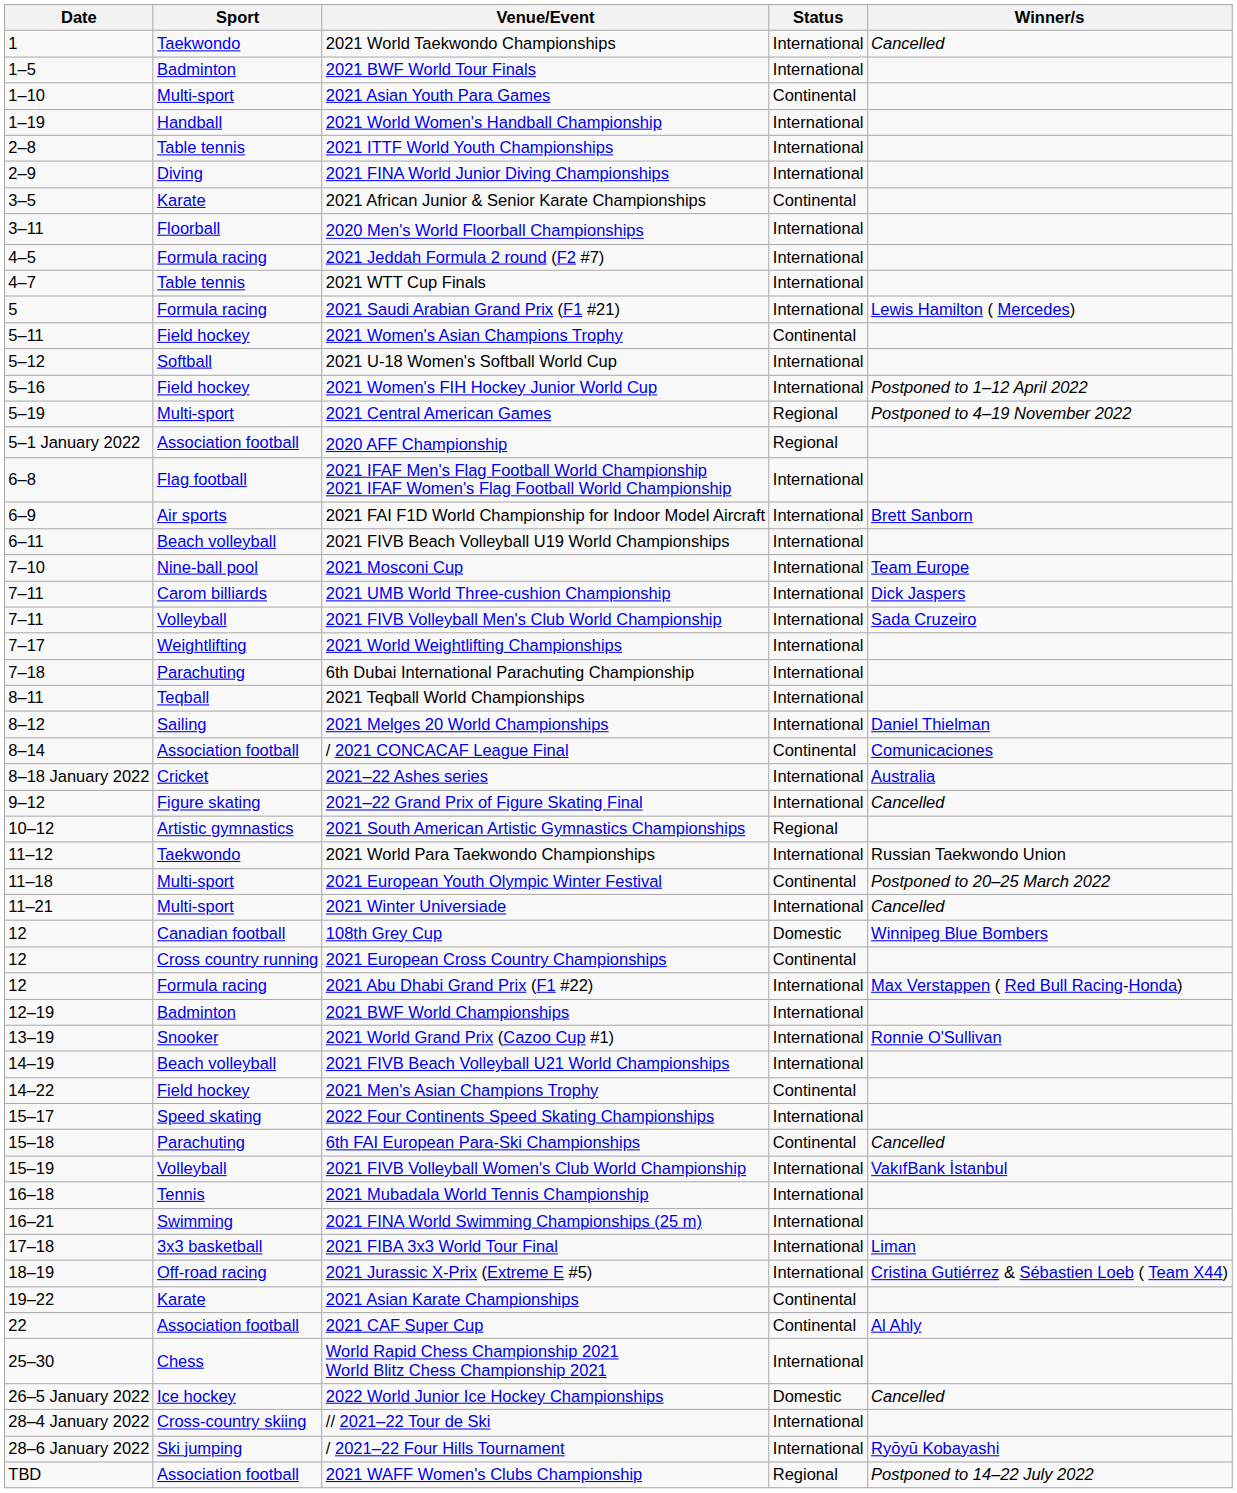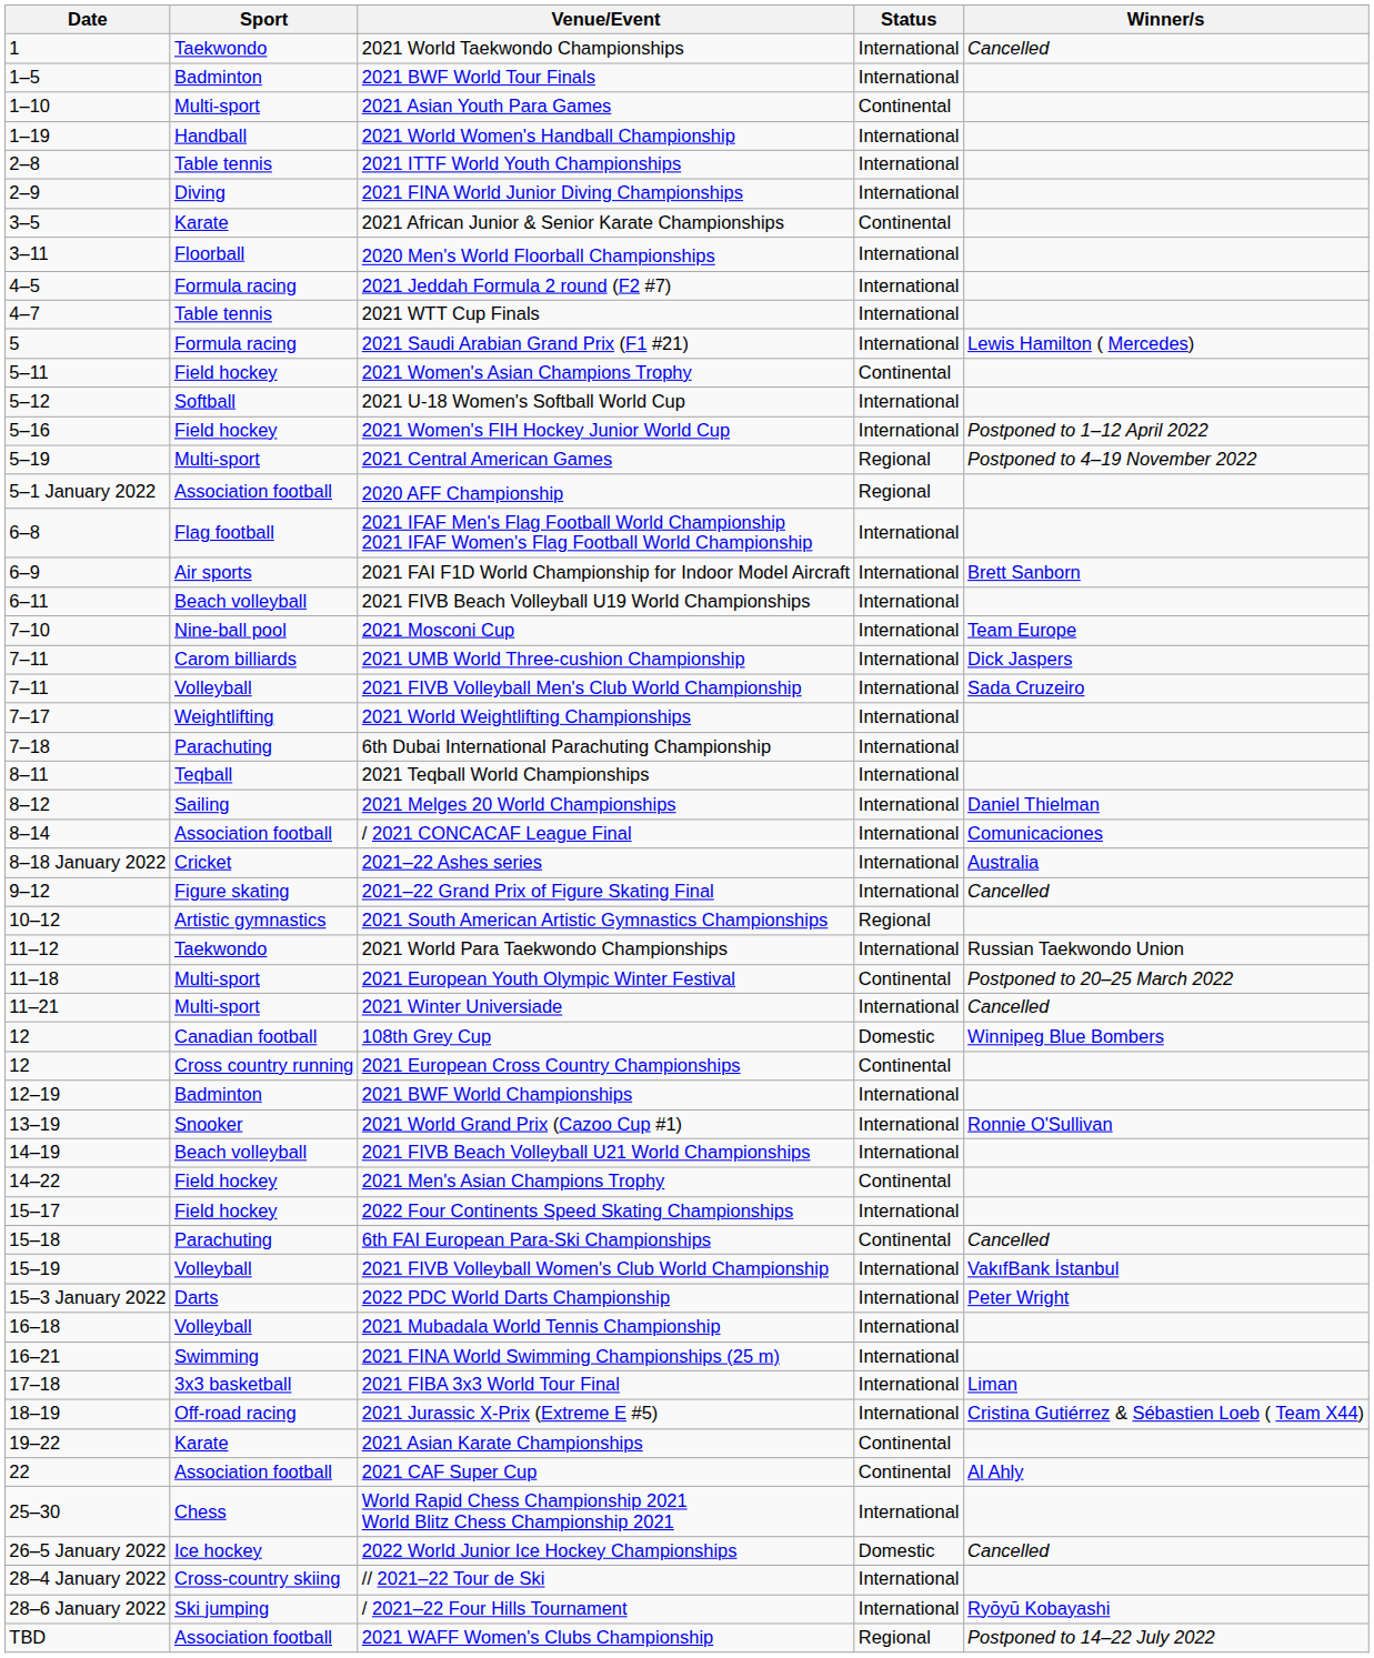 <table class="wikitable source">
 <tr>
 <th>Date</th>
 <th>Sport</th>
 <th>Venue/Event</th>
 <th>Status</th>
 <th>Winner/s</th>
 </tr>
 <tr>
 <td>1</td>
 <td><a href='#'>Taekwondo</a></td>
 <td> 2021 World Taekwondo Championships</td>
 <td>International</td>
 <td><em>Cancelled</em></td>
 </tr>
 <tr>
 <td>1–5</td>
 <td><a href='#'>Badminton</a></td>
 <td> <a href='#'>2021 BWF World Tour Finals</a></td>
 <td>International</td>
 <td></td>
 </tr>
 <tr>
 <td>1–10</td>
 <td><a href='#'>Multi-sport</a></td>
 <td> <a href='#'>2021 Asian Youth Para Games</a></td>
 <td>Continental</td>
 <td></td>
 </tr>
 <tr>
 <td>1–19</td>
 <td><a href='#'>Handball</a></td>
 <td> <a href='#'>2021 World Women's Handball Championship</a></td>
 <td>International</td>
 <td></td>
 </tr>
 <tr>
 <td>2–8</td>
 <td><a href='#'>Table tennis</a></td>
 <td> <a href='#'>2021 ITTF World Youth Championships</a></td>
 <td>International</td>
 <td></td>
 </tr>
 <tr>
 <td>2–9</td>
 <td><a href='#'>Diving</a></td>
 <td> <a href='#'>2021 FINA World Junior Diving Championships</a></td>
 <td>International</td>
 <td><br></td>
 </tr>
 <tr>
 <td>3–5</td>
 <td><a href='#'>Karate</a></td>
 <td> 2021 African Junior & Senior Karate Championships</td>
 <td>Continental</td>
 <td></td>
 </tr>
 <tr>
 <td>3–11</td>
 <td><a href='#'>Floorball</a></td>
 <td> <a href='#'>2020 Men's World Floorball Championships</a><sup></sup></td>
 <td>International</td>
 <td></td>
 </tr>
 <tr>
 <td>4–5</td>
 <td><a href='#'>Formula racing</a></td>
 <td> <a href='#'>2021 Jeddah Formula 2 round</a> (<a href='#'>F2</a> #7)</td>
 <td>International</td>
 <td></td>
 </tr>
 <tr>
 <td>4–7</td>
 <td><a href='#'>Table tennis</a></td>
 <td> 2021 WTT Cup Finals</td>
 <td>International</td>
 <td></td>
 </tr>
 <tr>
 <td>5</td>
 <td><a href='#'>Formula racing</a></td>
 <td> <a href='#'>2021 Saudi Arabian Grand Prix</a> (<a href='#'>F1</a> #21)</td>
 <td>International</td>
 <td> <a href='#'>Lewis Hamilton</a> ( <a href='#'>Mercedes</a>)</td>
 </tr>
 <tr>
 <td>5–11</td>
 <td><a href='#'>Field hockey</a></td>
 <td> <a href='#'>2021 Women's Asian Champions Trophy</a></td>
 <td>Continental</td>
 <td></td>
 </tr>
 <tr>
 <td>5–12</td>
 <td><a href='#'>Softball</a></td>
 <td> 2021 U-18 Women's Softball World Cup</td>
 <td>International</td>
 <td></td>
 </tr>
 <tr>
 <td>5–16</td>
 <td><a href='#'>Field hockey</a></td>
 <td> <a href='#'>2021 Women's FIH Hockey Junior World Cup</a></td>
 <td>International</td>
 <td><em>Postponed to 1–12 April 2022</em></td>
 </tr>
 <tr>
 <td>5–19</td>
 <td><a href='#'>Multi-sport</a></td>
 <td> <a href='#'>2021 Central American Games</a></td>
 <td>Regional</td>
 <td><em>Postponed to 4–19 November 2022</em></td>
 </tr>
 <tr>
 <td>5–1 January 2022</td>
 <td><a href='#'>Association football</a></td>
 <td> <a href='#'>2020 AFF Championship</a><sup></sup></td>
 <td>Regional</td>
 <td></td>
 </tr>
 <tr>
 <td>6–8</td>
 <td><a href='#'>Flag football</a></td>
 <td> <a href='#'>2021 IFAF Men's Flag Football World Championship</a><br> <a href='#'>2021 IFAF Women's Flag Football World Championship</a></td>
 <td>International</td>
 <td></td>
 </tr>
 <tr>
 <td>6–9</td>
 <td><a href='#'>Air sports</a></td>
 <td> 2021 FAI F1D World Championship for Indoor Model Aircraft</td>
 <td>International</td>
 <td> <a href='#'>Brett Sanborn</a></td>
 </tr>
 <tr>
 <td>6–11</td>
 <td><a href='#'>Beach volleyball</a></td>
 <td> 2021 FIVB Beach Volleyball U19 World Championships</td>
 <td>International</td>
 <td></td>
 </tr>
 <tr>
 <td>7–10</td>
 <td><a href='#'>Nine-ball pool</a></td>
 <td> <a href='#'>2021 Mosconi Cup</a></td>
 <td>International</td>
 <td> <a href='#'>Team Europe</a></td>
 </tr>
 <tr>
 <td>7–11</td>
 <td><a href='#'>Carom billiards</a></td>
 <td> <a href='#'>2021 UMB World Three-cushion Championship</a></td>
 <td>International</td>
 <td> <a href='#'>Dick Jaspers</a></td>
 </tr>
 <tr>
 <td>7–11</td>
 <td><a href='#'>Volleyball</a></td>
 <td> <a href='#'>2021 FIVB Volleyball Men's Club World Championship</a></td>
 <td>International</td>
 <td> <a href='#'>Sada Cruzeiro</a></td>
 </tr>
 <tr>
 <td>7–17</td>
 <td><a href='#'>Weightlifting</a></td>
 <td> <a href='#'>2021 World Weightlifting Championships</a></td>
 <td>International</td>
 <td></td>
 </tr>
 <tr>
 <td>7–18</td>
 <td><a href='#'>Parachuting</a></td>
 <td> 6th Dubai International Parachuting Championship</td>
 <td>International</td>
 <td></td>
 </tr>
 <tr>
 <td>8–11</td>
 <td><a href='#'>Teqball</a></td>
 <td> 2021 Teqball World Championships</td>
 <td>International</td>
 <td></td>
 </tr>
 <tr>
 <td>8–12</td>
 <td><a href='#'>Sailing</a></td>
 <td> <a href='#'>2021 Melges 20 World Championships</a></td>
 <td>International</td>
 <td> <a href='#'>Daniel Thielman</a></td>
 </tr>
 <tr>
 <td>8–14</td>
 <td><a href='#'>Association football</a></td>
 <td>/ <a href='#'>2021 CONCACAF League Final</a></td>
-<td>Continental</td>
+<td>International</td>
 <td> <a href='#'>Comunicaciones</a></td>
 </tr>
 <tr>
 <td>8–18 January 2022</td>
 <td><a href='#'>Cricket</a></td>
 <td> <a href='#'>2021–22 Ashes series</a></td>
 <td>International</td>
 <td> <a href='#'>Australia</a></td>
 </tr>
 <tr>
 <td>9–12</td>
 <td><a href='#'>Figure skating</a></td>
 <td> <a href='#'>2021–22 Grand Prix of Figure Skating Final</a></td>
 <td>International</td>
 <td><em>Cancelled</em></td>
 </tr>
 <tr>
 <td>10–12</td>
 <td><a href='#'>Artistic gymnastics</a></td>
 <td> <a href='#'>2021 South American Artistic Gymnastics Championships</a></td>
 <td>Regional</td>
 <td></td>
 </tr>
 <tr>
 <td>11–12</td>
 <td><a href='#'>Taekwondo</a></td>
 <td> 2021 World Para Taekwondo Championships</td>
 <td>International</td>
 <td>Russian Taekwondo Union</td>
 </tr>
 <tr>
 <td>11–18</td>
 <td><a href='#'>Multi-sport</a></td>
 <td> <a href='#'>2021 European Youth Olympic Winter Festival</a></td>
 <td>Continental</td>
 <td><em>Postponed to 20–25 March 2022</em></td>
 </tr>
 <tr>
 <td>11–21</td>
 <td><a href='#'>Multi-sport</a></td>
 <td> <a href='#'>2021 Winter Universiade</a></td>
 <td>International</td>
 <td><em>Cancelled</em></td>
 </tr>
 <tr>
 <td>12</td>
 <td><a href='#'>Canadian football</a></td>
 <td> <a href='#'>108th Grey Cup</a></td>
 <td>Domestic</td>
 <td> <a href='#'>Winnipeg Blue Bombers</a></td>
 </tr>
 <tr>
 <td>12</td>
 <td><a href='#'>Cross country running</a></td>
 <td> <a href='#'>2021 European Cross Country Championships</a></td>
 <td>Continental</td>
 <td></td>
 </tr>
 <tr>
-<td>12</td>
-<td><a href='#'>Formula racing</a></td>
-<td> <a href='#'>2021 Abu Dhabi Grand Prix</a> (<a href='#'>F1</a> #22)</td>
-<td>International</td>
-<td> <a href='#'>Max Verstappen</a> ( <a href='#'>Red Bull Racing</a>-<a href='#'>Honda</a>)</td>
-</tr>
-<tr>
 <td>12–19</td>
 <td><a href='#'>Badminton</a></td>
 <td> <a href='#'>2021 BWF World Championships</a></td>
 <td>International</td>
 <td></td>
 </tr>
 <tr>
 <td>13–19</td>
 <td><a href='#'>Snooker</a></td>
 <td> <a href='#'>2021 World Grand Prix</a> (<a href='#'>Cazoo Cup</a> #1)</td>
 <td>International</td>
 <td> <a href='#'>Ronnie O'Sullivan</a></td>
 </tr>
 <tr>
 <td>14–19</td>
 <td><a href='#'>Beach volleyball</a></td>
 <td> <a href='#'>2021 FIVB Beach Volleyball U21 World Championships</a></td>
 <td>International</td>
 <td></td>
 </tr>
 <tr>
 <td>14–22</td>
 <td><a href='#'>Field hockey</a></td>
 <td> <a href='#'>2021 Men's Asian Champions Trophy</a></td>
 <td>Continental</td>
 <td></td>
 </tr>
 <tr>
 <td>15–17</td>
-<td><a href='#'>Speed skating</a></td>
+<td><a href='#'>Field hockey</a></td>
 <td> <a href='#'>2022 Four Continents Speed Skating Championships</a></td>
 <td>International</td>
 <td></td>
 </tr>
 <tr>
 <td>15–18</td>
 <td><a href='#'>Parachuting</a></td>
 <td> <a href='#'>6th FAI European Para-Ski Championships</a></td>
 <td>Continental</td>
 <td><em>Cancelled</em></td>
 </tr>
 <tr>
 <td>15–19</td>
 <td><a href='#'>Volleyball</a></td>
 <td> <a href='#'>2021 FIVB Volleyball Women's Club World Championship</a></td>
 <td>International</td>
 <td> <a href='#'>VakıfBank İstanbul</a></td>
 </tr>
 <tr>
+<td>15–3 January 2022</td>
+<td><a href='#'>Darts</a></td>
+<td> <a href='#'>2022 PDC World Darts Championship</a></td>
+<td>International</td>
+<td> <a href='#'>Peter Wright</a></td>
+</tr>
+<tr>
 <td>16–18</td>
-<td><a href='#'>Tennis</a></td>
+<td><a href='#'>Volleyball</a></td>
 <td> <a href='#'>2021 Mubadala World Tennis Championship</a></td>
 <td>International</td>
 <td></td>
 </tr>
 <tr>
 <td>16–21</td>
 <td><a href='#'>Swimming</a></td>
 <td> <a href='#'>2021 FINA World Swimming Championships (25 m)</a></td>
 <td>International</td>
 <td></td>
 </tr>
 <tr>
 <td>17–18</td>
 <td><a href='#'>3x3 basketball</a></td>
 <td> <a href='#'>2021 FIBA 3x3 World Tour Final</a></td>
 <td>International</td>
 <td> <a href='#'>Liman</a></td>
 </tr>
 <tr>
 <td>18–19</td>
 <td><a href='#'>Off-road racing</a></td>
 <td> <a href='#'>2021 Jurassic X-Prix</a> (<a href='#'>Extreme E</a> #5)</td>
 <td>International</td>
 <td> <a href='#'>Cristina Gutiérrez</a> &  <a href='#'>Sébastien Loeb</a> ( <a href='#'>Team X44</a>)</td>
 </tr>
 <tr>
 <td>19–22</td>
 <td><a href='#'>Karate</a></td>
 <td> <a href='#'>2021 Asian Karate Championships</a></td>
 <td>Continental</td>
 <td></td>
 </tr>
 <tr>
 <td>22</td>
 <td><a href='#'>Association football</a></td>
 <td> <a href='#'>2021 CAF Super Cup</a></td>
 <td>Continental</td>
 <td> <a href='#'>Al Ahly</a></td>
 </tr>
 <tr>
 <td>25–30</td>
 <td><a href='#'>Chess</a></td>
 <td> <a href='#'>World Rapid Chess Championship 2021</a><br> <a href='#'>World Blitz Chess Championship 2021</a></td>
 <td>International</td>
 <td></td>
 </tr>
 <tr>
 <td>26–5 January 2022</td>
 <td><a href='#'>Ice hockey</a></td>
 <td> <a href='#'>2022 World Junior Ice Hockey Championships</a></td>
 <td>Domestic</td>
 <td><em>Cancelled</em></td>
 </tr>
 <tr>
 <td>28–4 January 2022</td>
 <td><a href='#'>Cross-country skiing</a></td>
 <td>// <a href='#'>2021–22 Tour de Ski</a></td>
 <td>International</td>
 <td></td>
 </tr>
 <tr>
 <td>28–6 January 2022</td>
 <td><a href='#'>Ski jumping</a></td>
 <td>/ <a href='#'>2021–22 Four Hills Tournament</a></td>
 <td>International</td>
 <td> <a href='#'>Ryōyū Kobayashi</a></td>
 </tr>
 <tr>
 <td>TBD</td>
 <td><a href='#'>Association football</a></td>
 <td> <a href='#'>2021 WAFF Women's Clubs Championship</a></td>
 <td>Regional</td>
 <td><em>Postponed to 14–22 July 2022</em></td>
 </tr>
 </table>
